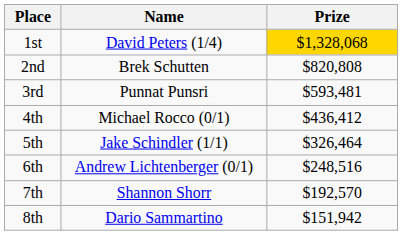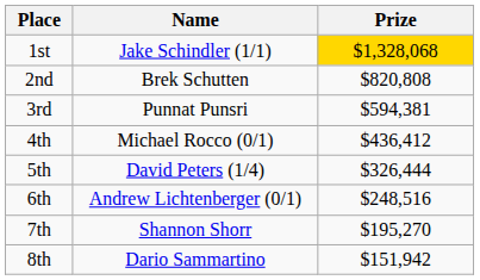 <table class="wikitable">
 <tr>
 <th width="50">Place</th>
 <th width="200">Name</th>
 <th width="125">Prize</th>
 </tr>
 <tr>
 <td align = "center">1st</td>
-<td align = "center"> <a href='#'>David Peters</a> (1/4)</td>
+<td align = "center"> <a href='#'>Jake Schindler</a> (1/1)</td>
 <td align = "center" style="background: gold;">$1,328,068</td>
 </tr>
 <tr>
 <td align = "center">2nd</td>
 <td align = "center"> Brek Schutten</td>
 <td align = "center">$820,808</td>
 </tr>
 <tr>
 <td align = "center">3rd</td>
 <td align = "center"> Punnat Punsri</td>
-<td align = "center">$593,481</td>
+<td align = "center">$594,381</td>
 </tr>
 <tr>
 <td align = "center">4th</td>
 <td align = "center"> Michael Rocco (0/1)</td>
 <td align = "center">$436,412</td>
 </tr>
 <tr>
 <td align = "center">5th</td>
-<td align = "center"> <a href='#'>Jake Schindler</a> (1/1)</td>
-<td align = "center">$326,464</td>
+<td align = "center"> <a href='#'>David Peters</a> (1/4)</td>
+<td align = "center">$326,444</td>
 </tr>
 <tr>
 <td align = "center">6th</td>
 <td align = "center"> <a href='#'>Andrew Lichtenberger</a> (0/1)</td>
 <td align = "center">$248,516</td>
 </tr>
 <tr>
 <td align = "center">7th</td>
 <td align = "center"> <a href='#'>Shannon Shorr</a></td>
-<td align = "center">$192,570</td>
+<td align = "center">$195,270</td>
 </tr>
 <tr>
 <td align = "center">8th</td>
 <td align = "center"> <a href='#'>Dario Sammartino</a></td>
 <td align = "center">$151,942</td>
 </tr>
 </table>
